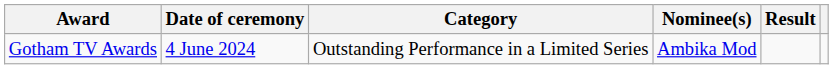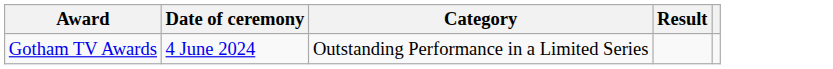 <table class="wikitable plainrowheaders sortable">
 <tr>
 <th scope="col">Award</th>
 <th scope="col">Date of ceremony</th>
 <th scope="col">Category</th>
-<th scope="col">Nominee(s)</th>
 <th scope="col">Result</th>
 <th scope="col"></th>
 </tr>
 <tr>
 <td><a href='#'>Gotham TV Awards</a></td>
 <td><a href='#'>4 June 2024</a></td>
 <td>Outstanding Performance in a Limited Series</td>
-<td><a href='#'>Ambika Mod</a></td>
 <td></td>
 <td style="text-align:center"></td>
 </tr>
 </table>
